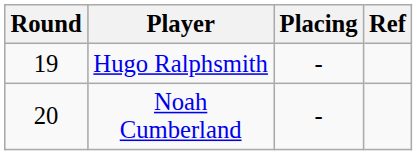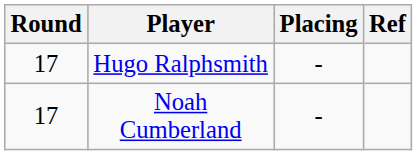 <table class="wikitable" style="text-align:center; font-size:100%; width:30%">
 <tr>
 <th>Round</th>
 <th>Player</th>
 <th>Placing</th>
 <th>Ref</th>
 </tr>
 <tr>
-<td>19</td>
+<td>17</td>
 <td><a href='#'>Hugo Ralphsmith</a></td>
 <td>-</td>
 <td></td>
 </tr>
 <tr>
-<td>20</td>
+<td>17</td>
 <td><a href='#'>Noah Cumberland</a></td>
 <td>-</td>
 <td></td>
 </tr>
 </table>
